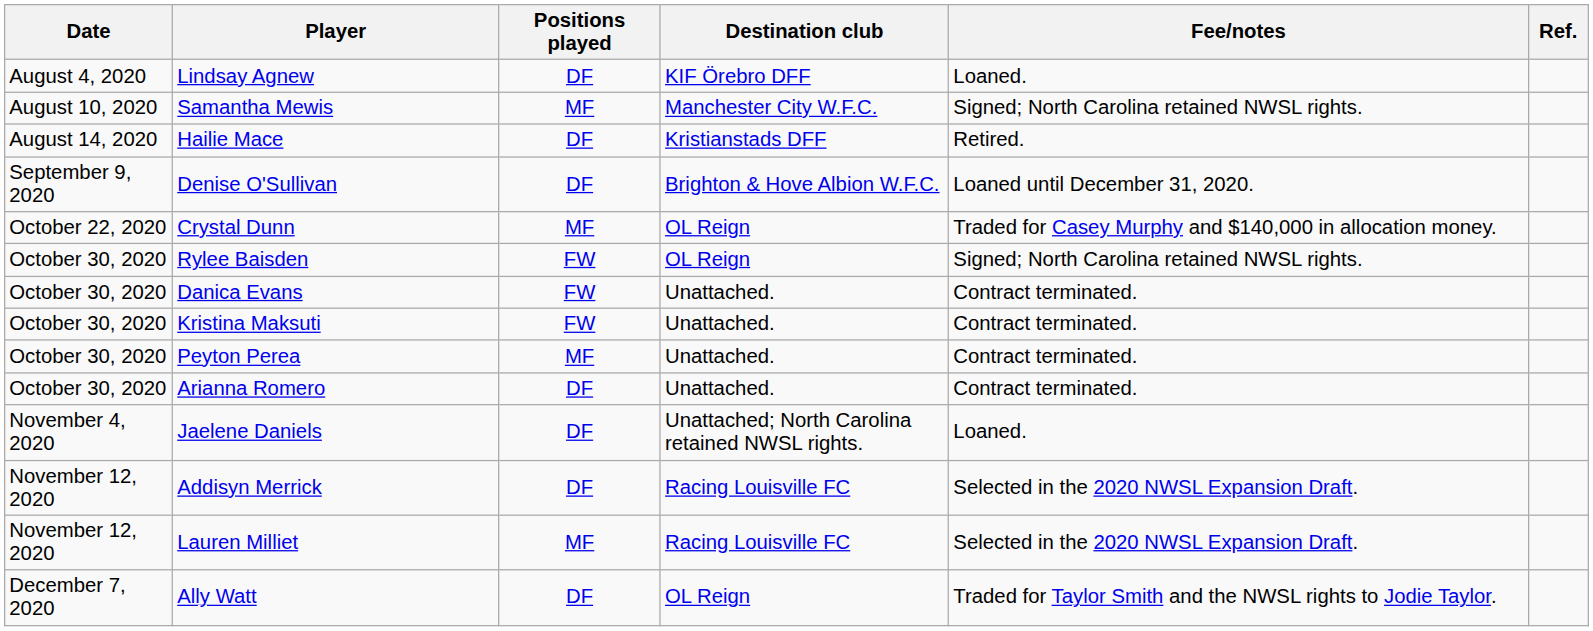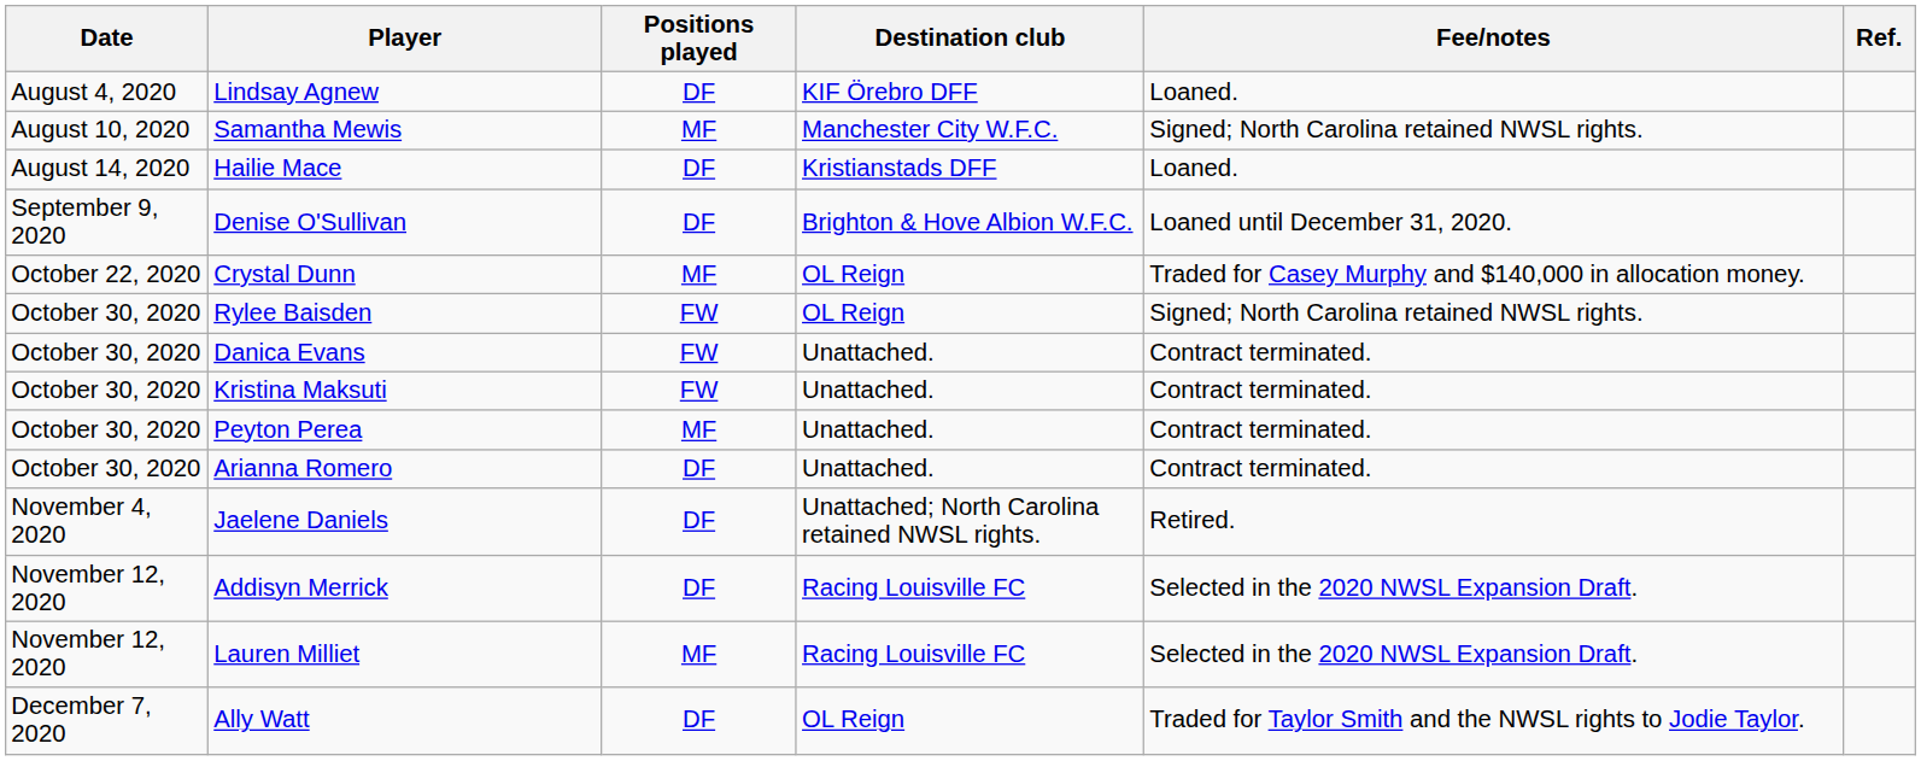 <table class="wikitable" style="text-align:left;">
 <tr>
 <th style="width:125px;">Date</th>
 <th style="width:250px;">Player</th>
 <th style="width:120px;">Positions played</th>
 <th style="width:220px;">Destination club</th>
 <th style="width:450px;">Fee/notes</th>
 <th style="width:40px;">Ref.</th>
 </tr>
 <tr>
 <td>August 4, 2020</td>
 <td> <a href='#'>Lindsay Agnew</a></td>
 <td style="text-align: center;"><a href='#'>DF</a></td>
 <td> <a href='#'>KIF Örebro DFF</a></td>
 <td>Loaned.</td>
 <td></td>
 </tr>
 <tr>
 <td>August 10, 2020</td>
 <td> <a href='#'>Samantha Mewis</a></td>
 <td style="text-align: center;"><a href='#'>MF</a></td>
 <td> <a href='#'>Manchester City W.F.C.</a></td>
 <td>Signed; North Carolina retained NWSL rights.</td>
 <td></td>
 </tr>
 <tr>
 <td>August 14, 2020</td>
 <td> <a href='#'>Hailie Mace</a></td>
 <td style="text-align: center;"><a href='#'>DF</a></td>
 <td> <a href='#'>Kristianstads DFF</a></td>
-<td>Retired.</td>
+<td>Loaned.</td>
 <td></td>
 </tr>
 <tr>
 <td>September 9, 2020</td>
 <td> <a href='#'>Denise O'Sullivan</a></td>
 <td style="text-align: center;"><a href='#'>DF</a></td>
 <td> <a href='#'>Brighton & Hove Albion W.F.C.</a></td>
 <td>Loaned until December 31, 2020.</td>
 <td></td>
 </tr>
 <tr>
 <td>October 22, 2020</td>
 <td> <a href='#'>Crystal Dunn</a></td>
 <td style="text-align: center;"><a href='#'>MF</a></td>
 <td> <a href='#'>OL Reign</a></td>
 <td>Traded for <a href='#'>Casey Murphy</a> and $140,000 in allocation money.</td>
 <td></td>
 </tr>
 <tr>
 <td>October 30, 2020</td>
 <td> <a href='#'>Rylee Baisden</a></td>
 <td style="text-align: center;"><a href='#'>FW</a></td>
 <td> <a href='#'>OL Reign</a></td>
 <td>Signed; North Carolina retained NWSL rights.</td>
 <td></td>
 </tr>
 <tr>
 <td>October 30, 2020</td>
 <td> <a href='#'>Danica Evans</a></td>
 <td style="text-align: center;"><a href='#'>FW</a></td>
 <td>Unattached.</td>
 <td>Contract terminated.</td>
 <td></td>
 </tr>
 <tr>
 <td>October 30, 2020</td>
 <td> <a href='#'>Kristina Maksuti</a></td>
 <td style="text-align: center;"><a href='#'>FW</a></td>
 <td>Unattached.</td>
 <td>Contract terminated.</td>
 <td></td>
 </tr>
 <tr>
 <td>October 30, 2020</td>
 <td> <a href='#'>Peyton Perea</a></td>
 <td style="text-align: center;"><a href='#'>MF</a></td>
 <td>Unattached.</td>
 <td>Contract terminated.</td>
 <td></td>
 </tr>
 <tr>
 <td>October 30, 2020</td>
 <td> <a href='#'>Arianna Romero</a></td>
 <td style="text-align: center;"><a href='#'>DF</a></td>
 <td>Unattached.</td>
 <td>Contract terminated.</td>
 <td></td>
 </tr>
 <tr>
 <td>November 4, 2020</td>
 <td> <a href='#'>Jaelene Daniels</a></td>
 <td style="text-align: center;"><a href='#'>DF</a></td>
 <td>Unattached; North Carolina retained NWSL rights.</td>
-<td>Loaned.</td>
+<td>Retired.</td>
 <td></td>
 </tr>
 <tr>
 <td>November 12, 2020</td>
 <td> <a href='#'>Addisyn Merrick</a></td>
 <td style="text-align: center;"><a href='#'>DF</a></td>
 <td> <a href='#'>Racing Louisville FC</a></td>
 <td>Selected in the <a href='#'>2020 NWSL Expansion Draft</a>.</td>
 <td></td>
 </tr>
 <tr>
 <td>November 12, 2020</td>
 <td> <a href='#'>Lauren Milliet</a></td>
 <td style="text-align: center;"><a href='#'>MF</a></td>
 <td> <a href='#'>Racing Louisville FC</a></td>
 <td>Selected in the <a href='#'>2020 NWSL Expansion Draft</a>.</td>
 <td></td>
 </tr>
 <tr>
 <td>December 7, 2020</td>
 <td> <a href='#'>Ally Watt</a></td>
 <td style="text-align: center;"><a href='#'>DF</a></td>
 <td> <a href='#'>OL Reign</a></td>
 <td>Traded for <a href='#'>Taylor Smith</a> and the NWSL rights to <a href='#'>Jodie Taylor</a>.</td>
 <td></td>
 </tr>
 </table>
